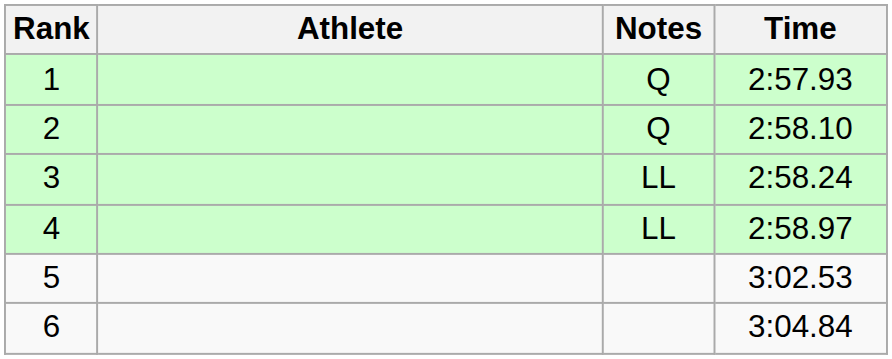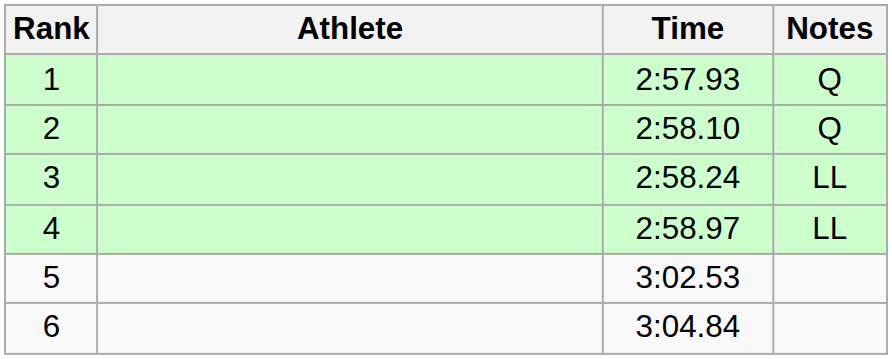 <table class=wikitable style="text-align:center">
 <tr>
 <th width=40>Rank</th>
 <th width=250>Athlete</th>
+<th width=80>Time</th>
 <th width=50>Notes</th>
-<th width=80>Time</th>
 </tr>
 <tr bgcolor="ccffcc">
 <td>1</td>
 <td align=left></td>
+<td>2:57.93</td>
 <td>Q</td>
-<td>2:57.93</td>
 </tr>
 <tr bgcolor="ccffcc">
 <td>2</td>
 <td align=left></td>
+<td>2:58.10</td>
 <td>Q</td>
-<td>2:58.10</td>
 </tr>
 <tr bgcolor="ccffcc">
 <td>3</td>
 <td align=left></td>
+<td>2:58.24</td>
 <td>LL</td>
-<td>2:58.24</td>
 </tr>
 <tr bgcolor="ccffcc">
 <td>4</td>
 <td align=left></td>
+<td>2:58.97</td>
 <td>LL</td>
-<td>2:58.97</td>
 </tr>
 <tr>
 <td>5</td>
 <td align=left></td>
+<td>3:02.53</td>
 <td></td>
-<td>3:02.53</td>
 </tr>
 <tr>
 <td>6</td>
 <td align=left></td>
+<td>3:04.84</td>
 <td></td>
-<td>3:04.84</td>
 </tr>
 </table>
